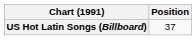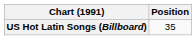 <table class="wikitable plainrowheaders " style="text-align:center;">
 <tr>
 <th scope="col">Chart (1991)</th>
 <th scope="col">Position</th>
 </tr>
 <tr>
 <th scope="row">US Hot Latin Songs (<em>Billboard</em>)</th>
-<td>37</td>
+<td>35</td>
 </tr>
 </table>
